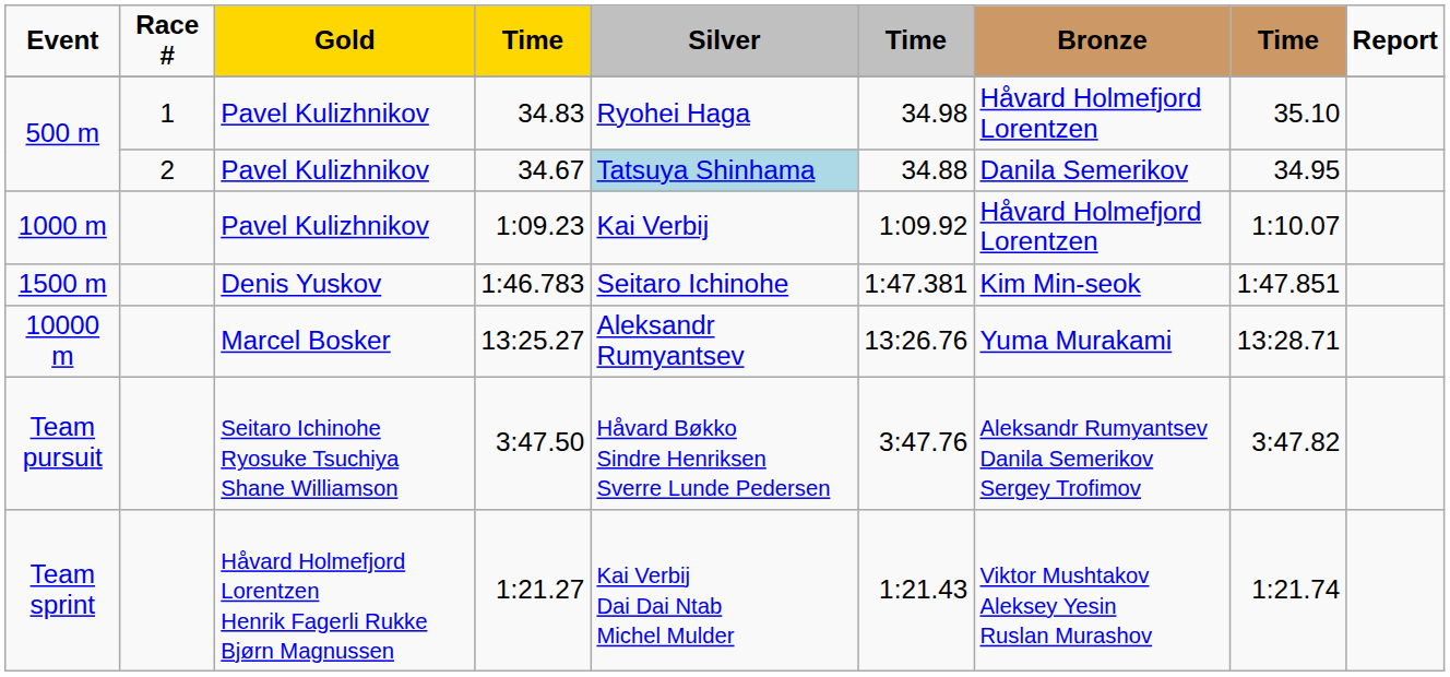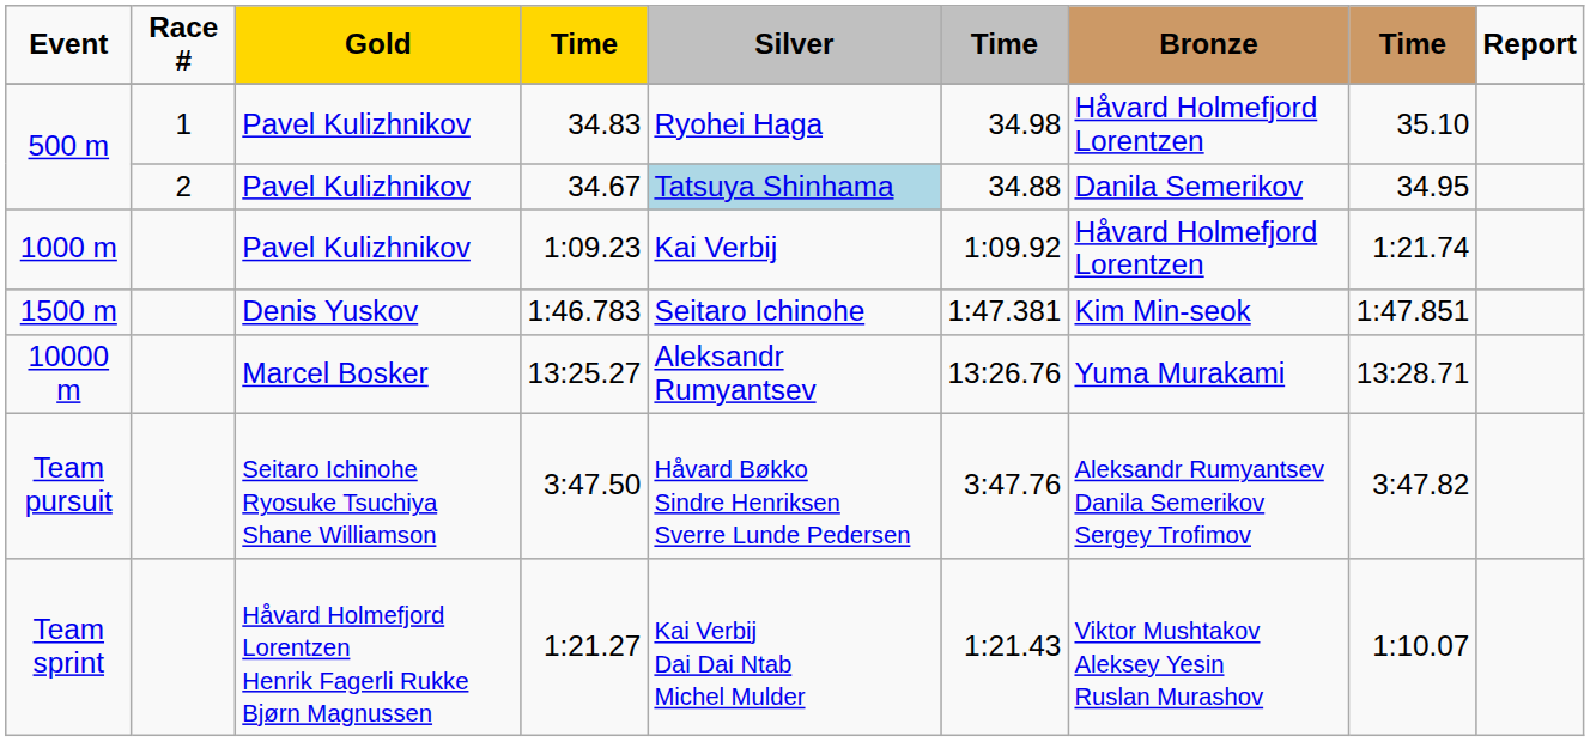 <table class="wikitable">
 <tr>
 <td width="80" align="center"><strong>Event</strong></td>
 <td width="65" align="center"><strong>Race #</strong></td>
 <td width="240" bgcolor="gold" align="center"><strong>Gold</strong></td>
 <td width="50" bgcolor="gold" align="center"><strong>Time</strong></td>
 <td width="240" bgcolor="silver" align="center"><strong>Silver</strong></td>
 <td width="50" bgcolor="silver" align="center"><strong>Time</strong></td>
 <td width="240" bgcolor="#CC9966" align="center"><strong>Bronze</strong></td>
 <td width="50" bgcolor="#CC9966" align="center"><strong>Time</strong></td>
 <td width="50" align="center"><strong>Report</strong></td>
 </tr>
 <tr bgcolor="#cccccc">
 </tr>
 <tr>
 <td rowspan=2 align="center"><a href='#'>500 m</a></td>
 <td align="center">1</td>
 <td> <a href='#'>Pavel Kulizhnikov</a></td>
 <td align="right">34.83</td>
 <td> <a href='#'>Ryohei Haga</a></td>
 <td align="right">34.98</td>
 <td> <a href='#'>Håvard Holmefjord Lorentzen</a></td>
 <td align="right">35.10</td>
 <td align="center"></td>
 </tr>
 <tr>
 <td align="center">2</td>
 <td> <a href='#'>Pavel Kulizhnikov</a></td>
 <td align="right">34.67</td>
 <td style="background: lightblue;"> <a href='#'>Tatsuya Shinhama</a></td>
 <td align="right">34.88</td>
 <td> <a href='#'>Danila Semerikov</a></td>
 <td align="right">34.95</td>
 <td align="center"></td>
 </tr>
 <tr>
 <td align="center"><a href='#'>1000 m</a></td>
 <td align="center"></td>
 <td> <a href='#'>Pavel Kulizhnikov</a></td>
 <td align="right">1:09.23</td>
 <td> <a href='#'>Kai Verbij</a></td>
 <td align="right">1:09.92</td>
 <td> <a href='#'>Håvard Holmefjord Lorentzen</a></td>
-<td align="right">1:10.07</td>
+<td align="right">1:21.74</td>
 <td align="center"></td>
 </tr>
 <tr>
 <td align="center"><a href='#'>1500 m</a></td>
 <td align="center"></td>
 <td> <a href='#'>Denis Yuskov</a></td>
 <td align="right">1:46.783</td>
 <td> <a href='#'>Seitaro Ichinohe</a></td>
 <td align="right">1:47.381</td>
 <td> <a href='#'>Kim Min-seok</a></td>
 <td align="right">1:47.851</td>
 <td align="center"></td>
 </tr>
 <tr>
 <td align="center"><a href='#'>10000 m</a></td>
 <td align="center"></td>
 <td> <a href='#'>Marcel Bosker</a></td>
 <td align="right">13:25.27</td>
 <td> <a href='#'>Aleksandr Rumyantsev</a></td>
 <td align="right">13:26.76</td>
 <td> <a href='#'>Yuma Murakami</a></td>
 <td align="right">13:28.71</td>
 <td align="center"></td>
 </tr>
 <tr>
 <td align="center"><a href='#'>Team pursuit</a></td>
 <td align="center"></td>
 <td><br><small><a href='#'>Seitaro Ichinohe</a><br><a href='#'>Ryosuke Tsuchiya</a><br><a href='#'>Shane Williamson</a></small></td>
 <td align="right">3:47.50</td>
 <td><br><small><a href='#'>Håvard Bøkko</a><br><a href='#'>Sindre Henriksen</a><br><a href='#'>Sverre Lunde Pedersen</a></small></td>
 <td align="right">3:47.76</td>
 <td><br><small><a href='#'>Aleksandr Rumyantsev</a><br><a href='#'>Danila Semerikov</a><br><a href='#'>Sergey Trofimov</a></small></td>
 <td align="right">3:47.82</td>
 <td align="center"></td>
 </tr>
 <tr>
 <td align="center"><a href='#'>Team sprint</a></td>
 <td align="center"></td>
 <td><br><small><a href='#'>Håvard Holmefjord Lorentzen</a><br><a href='#'>Henrik Fagerli Rukke</a><br><a href='#'>Bjørn Magnussen</a></small></td>
 <td align="right">1:21.27</td>
 <td><br><small><a href='#'>Kai Verbij</a><br><a href='#'>Dai Dai Ntab</a><br><a href='#'>Michel Mulder</a></small></td>
 <td align="right">1:21.43</td>
 <td><br><small><a href='#'>Viktor Mushtakov</a><br><a href='#'>Aleksey Yesin</a><br><a href='#'>Ruslan Murashov</a></small></td>
-<td align="right">1:21.74</td>
+<td align="right">1:10.07</td>
 <td align="center"></td>
 </tr>
 </table>
